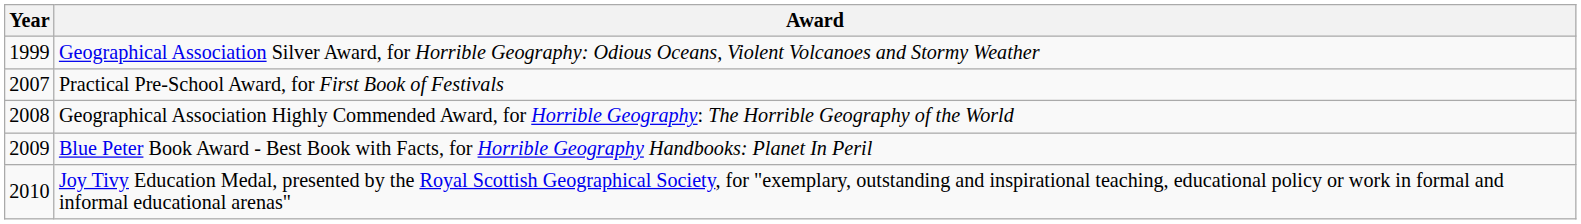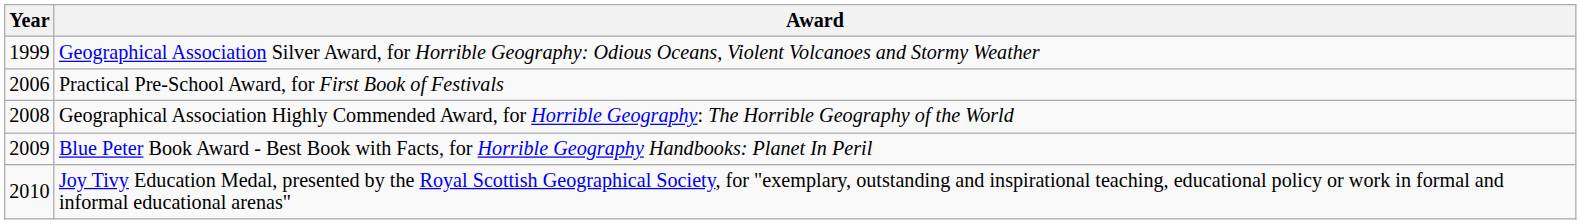 <table class="wikitable">
 <tr>
 <th>Year</th>
 <th>Award</th>
 </tr>
 <tr>
 <td>1999</td>
 <td><a href='#'>Geographical Association</a> Silver Award, for <em>Horrible Geography: Odious Oceans, Violent Volcanoes and Stormy Weather</em></td>
 </tr>
 <tr>
-<td>2007</td>
+<td>2006</td>
 <td>Practical Pre-School Award, for <em>First Book of Festivals</em></td>
 </tr>
 <tr>
 <td>2008</td>
 <td>Geographical Association Highly Commended Award, for <em><a href='#'>Horrible Geography</a></em>: <em>The Horrible Geography of the World</em></td>
 </tr>
 <tr>
 <td>2009</td>
 <td><a href='#'>Blue Peter</a> Book Award - Best Book with Facts, for <em><a href='#'>Horrible Geography</a> Handbooks: Planet In Peril</em></td>
 </tr>
 <tr>
 <td>2010</td>
 <td><a href='#'>Joy Tivy</a> Education Medal, presented by the <a href='#'>Royal Scottish Geographical Society</a>, for "exemplary, outstanding and inspirational teaching, educational policy or work in formal and informal educational arenas"</td>
 </tr>
 </table>
